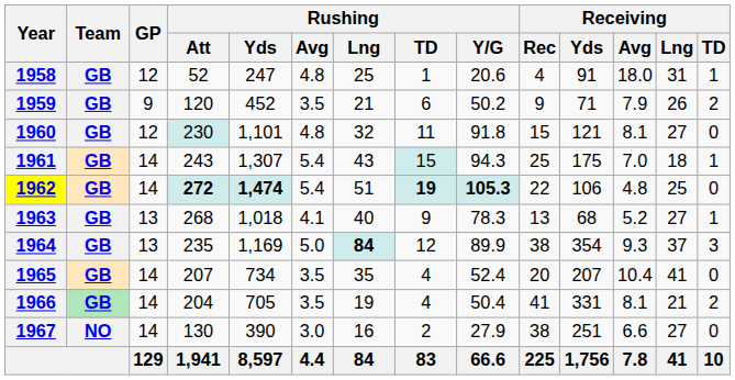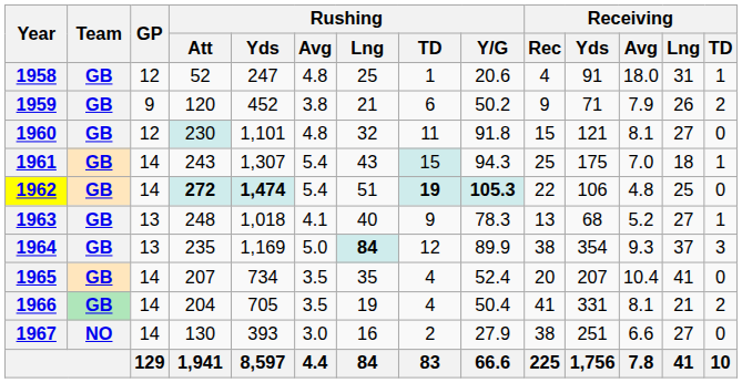 <table class="wikitable" style="text-align:center;">
 <tr>
 <th rowspan="2">Year</th>
 <th rowspan="2">Team</th>
 <th rowspan="2">GP</th>
 <th colspan="6">Rushing</th>
 <th colspan="5">Receiving</th>
 </tr>
 <tr>
 <th>Att</th>
 <th>Yds</th>
 <th>Avg</th>
 <th>Lng</th>
 <th>TD</th>
 <th>Y/G</th>
 <th>Rec</th>
 <th>Yds</th>
 <th>Avg</th>
 <th>Lng</th>
 <th>TD</th>
 </tr>
 <tr>
 <th><a href='#'>1958</a></th>
 <th><a href='#'>GB</a></th>
 <td>12</td>
 <td>52</td>
 <td>247</td>
 <td>4.8</td>
 <td>25</td>
 <td>1</td>
 <td>20.6</td>
 <td>4</td>
 <td>91</td>
 <td>18.0</td>
 <td>31</td>
 <td>1</td>
 </tr>
 <tr>
 <th><a href='#'>1959</a></th>
 <th><a href='#'>GB</a></th>
 <td>9</td>
 <td>120</td>
 <td>452</td>
-<td>3.5</td>
+<td>3.8</td>
 <td>21</td>
 <td>6</td>
 <td>50.2</td>
 <td>9</td>
 <td>71</td>
 <td>7.9</td>
 <td>26</td>
 <td>2</td>
 </tr>
 <tr>
 <th><a href='#'>1960</a></th>
 <th><a href='#'>GB</a></th>
 <td>12</td>
 <td style="background:#cfecec; width:3em;">230</td>
 <td>1,101</td>
 <td>4.8</td>
 <td>32</td>
 <td>11</td>
 <td>91.8</td>
 <td>15</td>
 <td>121</td>
 <td>8.1</td>
 <td>27</td>
 <td>0</td>
 </tr>
 <tr>
 <th><a href='#'>1961</a></th>
 <th style="background:#ffe6bd; width:3em;"><a href='#'>GB</a></th>
 <td>14</td>
 <td>243</td>
 <td>1,307</td>
 <td>5.4</td>
 <td>43</td>
 <td style="background:#cfecec; width:3em;">15</td>
 <td>94.3</td>
 <td>25</td>
 <td>175</td>
 <td>7.0</td>
 <td>18</td>
 <td>1</td>
 </tr>
 <tr>
 <th style="background:#ffff00; width:3em;"><a href='#'>1962</a></th>
 <th style="background:#ffe6bd; width:3em;"><a href='#'>GB</a></th>
 <td>14</td>
 <td style="background:#cfecec; width:3em;"><strong>272</strong></td>
 <td style="background:#cfecec; width:3em;"><strong>1,474</strong></td>
 <td>5.4</td>
 <td>51</td>
 <td style="background:#cfecec; width:3em;"><strong>19</strong></td>
 <td style="background:#cfecec; width:3em;"><strong>105.3</strong></td>
 <td>22</td>
 <td>106</td>
 <td>4.8</td>
 <td>25</td>
 <td>0</td>
 </tr>
 <tr>
 <th><a href='#'>1963</a></th>
 <th><a href='#'>GB</a></th>
 <td>13</td>
-<td>268</td>
+<td>248</td>
 <td>1,018</td>
 <td>4.1</td>
 <td>40</td>
 <td>9</td>
 <td>78.3</td>
 <td>13</td>
 <td>68</td>
 <td>5.2</td>
 <td>27</td>
 <td>1</td>
 </tr>
 <tr>
 <th><a href='#'>1964</a></th>
 <th><a href='#'>GB</a></th>
 <td>13</td>
 <td>235</td>
 <td>1,169</td>
 <td>5.0</td>
 <td style="background:#cfecec; width:3em;"><strong>84</strong></td>
 <td>12</td>
 <td>89.9</td>
 <td>38</td>
 <td>354</td>
 <td>9.3</td>
 <td>37</td>
 <td>3</td>
 </tr>
 <tr>
 <th><a href='#'>1965</a></th>
 <th style="background:#ffe6bd; width:3em;"><a href='#'>GB</a></th>
 <td>14</td>
 <td>207</td>
 <td>734</td>
 <td>3.5</td>
 <td>35</td>
 <td>4</td>
 <td>52.4</td>
 <td>20</td>
 <td>207</td>
 <td>10.4</td>
 <td>41</td>
 <td>0</td>
 </tr>
 <tr>
 <th><a href='#'>1966</a></th>
 <th style="background:#afe6ba; width:3em;"><a href='#'>GB</a></th>
 <td>14</td>
 <td>204</td>
 <td>705</td>
 <td>3.5</td>
 <td>19</td>
 <td>4</td>
 <td>50.4</td>
 <td>41</td>
 <td>331</td>
 <td>8.1</td>
 <td>21</td>
 <td>2</td>
 </tr>
 <tr>
 <th><a href='#'>1967</a></th>
 <th><a href='#'>NO</a></th>
 <td>14</td>
 <td>130</td>
-<td>390</td>
+<td>393</td>
 <td>3.0</td>
 <td>16</td>
 <td>2</td>
 <td>27.9</td>
 <td>38</td>
 <td>251</td>
 <td>6.6</td>
 <td>27</td>
 <td>0</td>
 </tr>
 <tr>
 <th colspan="2"></th>
 <th>129</th>
 <th>1,941</th>
 <th>8,597</th>
 <th>4.4</th>
 <th>84</th>
 <th>83</th>
 <th>66.6</th>
 <th>225</th>
 <th>1,756</th>
 <th>7.8</th>
 <th>41</th>
 <th>10</th>
 </tr>
 </table>
